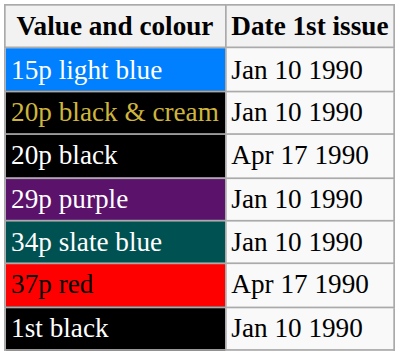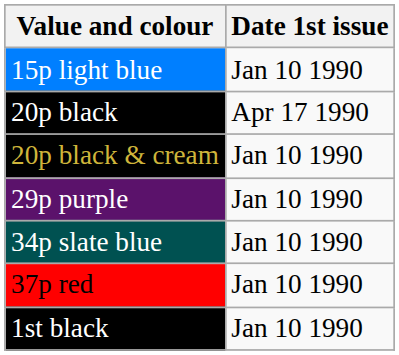 <table class="wikitable">
 <tr>
 <th>Value and colour</th>
 <th>Date 1st issue</th>
 </tr>
 <tr>
 <td style="color:#ffffff" bgcolor="#007FFF">15p light blue</td>
 <td>Jan 10 1990</td>
 </tr>
 <tr>
+<td style="color:#ffffff" bgcolor="#000000">20p black</td>
+<td>Apr 17 1990</td>
+</tr>
+<tr>
 <td style="color:#CFB53B" bgcolor="#000000">20p black & cream</td>
 <td>Jan 10 1990</td>
-</tr>
-<tr>
-<td style="color:#ffffff" bgcolor="#000000">20p black</td>
-<td>Apr 17 1990</td>
 </tr>
 <tr>
 <td style="color:#ffffff" bgcolor="#5B126B">29p purple</td>
 <td>Jan 10 1990</td>
 </tr>
 <tr>
 <td style="color:#ffffff" bgcolor="#005151">34p slate blue</td>
 <td>Jan 10 1990</td>
 </tr>
 <tr>
 <td bgcolor="#FF0000">37p red</td>
-<td>Apr 17 1990</td>
+<td>Jan 10 1990</td>
 </tr>
 <tr>
 <td style="color:#ffffff" bgcolor="#000000">1st black</td>
 <td>Jan 10 1990</td>
 </tr>
 </table>
